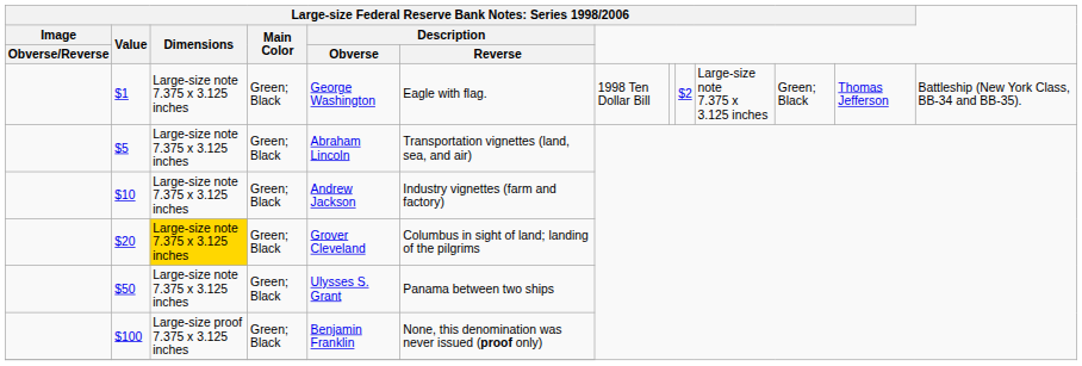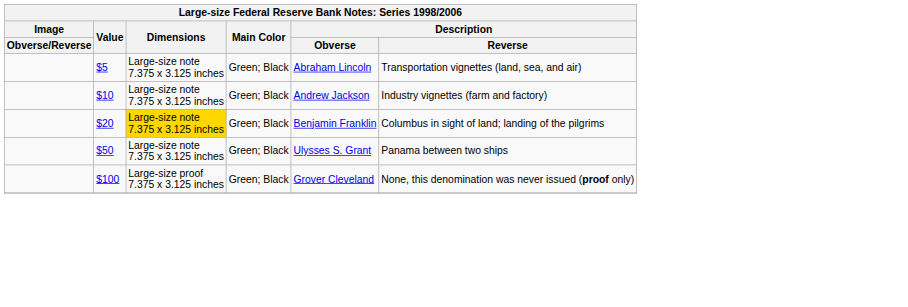 <table class="wikitable" style="font-size: 90%">
 <tr>
 <th colspan="12">Large-size Federal Reserve Bank Notes: Series 1998/2006</th>
 </tr>
 <tr>
 <th colspan="1">Image</th>
 <th rowspan="2">Value</th>
 <th rowspan="2">Dimensions</th>
 <th rowspan="2">Main Color</th>
 <th colspan="2">Description</th>
 </tr>
 <tr>
 <th>Obverse/Reverse</th>
 <th>Obverse</th>
 <th>Reverse</th>
-</tr>
-<tr>
-<td align="center"></td>
-<td><a href='#'>$1</a></td>
-<td>Large-size note<br>7.375 x 3.125 inches </td>
-<td>Green; Black</td>
-<td><a href='#'>George Washington</a></td>
-<td>Eagle with flag.</td>
-<td>1998 Ten Dollar Bill</td>
-<td align="center"></td>
-<td><a href='#'>$2</a></td>
-<td>Large-size note<br>7.375 x 3.125 inches </td>
-<td>Green; Black</td>
-<td><a href='#'>Thomas Jefferson</a></td>
-<td>Battleship (New York Class, BB-34 and BB-35).</td>
 </tr>
 <tr>
 <td align="center"></td>
 <td><a href='#'>$5</a></td>
 <td>Large-size note<br>7.375 x 3.125 inches </td>
 <td>Green; Black</td>
 <td><a href='#'>Abraham Lincoln</a></td>
 <td>Transportation vignettes (land, sea, and air)</td>
 </tr>
 <tr>
 <td align="center"></td>
 <td><a href='#'>$10</a></td>
 <td>Large-size note<br>7.375 x 3.125 inches </td>
 <td>Green; Black</td>
 <td><a href='#'>Andrew Jackson</a></td>
 <td>Industry vignettes (farm and factory)</td>
 </tr>
 <tr>
 <td align="center"></td>
 <td><a href='#'>$20</a></td>
 <td style="background: gold;">Large-size note<br>7.375 x 3.125 inches </td>
 <td>Green; Black</td>
-<td><a href='#'>Grover Cleveland</a></td>
+<td><a href='#'>Benjamin Franklin</a></td>
 <td>Columbus in sight of land; landing of the pilgrims</td>
 </tr>
 <tr>
 <td align="center"></td>
 <td><a href='#'>$50</a></td>
 <td>Large-size note<br>7.375 x 3.125 inches </td>
 <td>Green; Black</td>
 <td><a href='#'>Ulysses S. Grant</a></td>
 <td>Panama between two ships</td>
 </tr>
 <tr>
 <td align="center"></td>
 <td><a href='#'>$100</a></td>
 <td>Large-size proof<br>7.375 x 3.125 inches </td>
 <td>Green; Black</td>
-<td><a href='#'>Benjamin Franklin</a></td>
+<td><a href='#'>Grover Cleveland</a></td>
 <td>None, this denomination was never issued (<strong>proof</strong> only)</td>
 </tr>
 <tr>
 </tr>
 </table>
